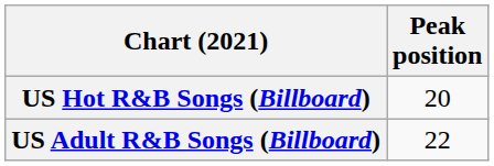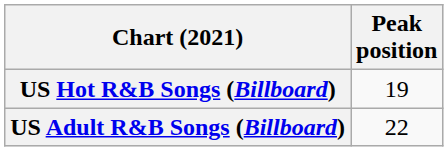 <table class="wikitable sortable plainrowheaders" style="text-align:center">
 <tr>
 <th scope="col">Chart (2021)</th>
 <th scope="col">Peak<br>position</th>
 </tr>
 <tr>
 <th scope="row">US <a href='#'>Hot R&B Songs</a> (<em><a href='#'>Billboard</a></em>)</th>
-<td>20</td>
+<td>19</td>
 </tr>
 <tr>
 <th scope="row">US <a href='#'>Adult R&B Songs</a> (<em><a href='#'>Billboard</a></em>)</th>
 <td>22</td>
 </tr>
 </table>
